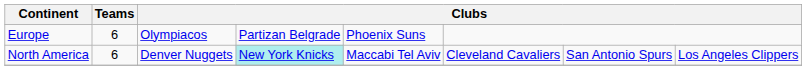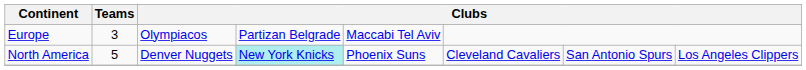 <table class="wikitable" style="margin-left:0.5em;">
 <tr>
 <th>Continent</th>
 <th>Teams</th>
 <th colspan=9>Clubs</th>
 </tr>
 <tr>
 <td><a href='#'>Europe</a></td>
-<td align=center>6</td>
+<td align=center>3</td>
 <td> <a href='#'>Olympiacos</a></td>
 <td> <a href='#'>Partizan Belgrade</a></td>
-<td> <a href='#'>Phoenix Suns</a></td>
+<td> <a href='#'>Maccabi Tel Aviv</a></td>
 </tr>
 <tr>
 <td><a href='#'>North America</a></td>
-<td align=center>6</td>
+<td align=center>5</td>
 <td> <a href='#'>Denver Nuggets</a></td>
 <td style="background: paleturquoise;"> <a href='#'>New York Knicks</a></td>
-<td> <a href='#'>Maccabi Tel Aviv</a></td>
+<td> <a href='#'>Phoenix Suns</a></td>
 <td> <a href='#'>Cleveland Cavaliers</a></td>
 <td> <a href='#'>San Antonio Spurs</a></td>
 <td> <a href='#'>Los Angeles Clippers</a></td>
 </tr>
 <tr>
 </tr>
 </table>
